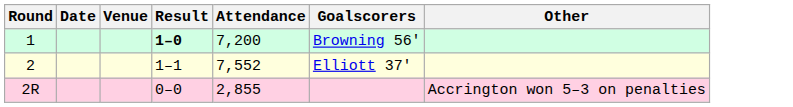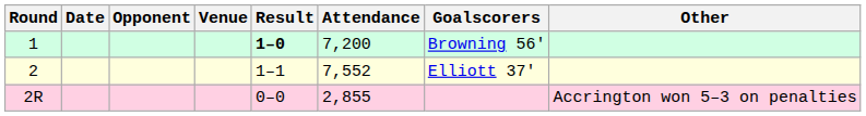 <table class="wikitable">
 <tr>
 <th>Round</th>
 <th>Date</th>
+<th>Opponent</th>
 <th>Venue</th>
 <th>Result</th>
 <th>Attendance</th>
 <th>Goalscorers</th>
 <th>Other</th>
 </tr>
 <tr style="background: #d0ffe3;">
 <td style="text-align:center;">1</td>
+<td></td>
 <td></td>
 <td></td>
 <td><strong>1–0</strong></td>
 <td>7,200</td>
 <td><a href='#'>Browning</a> 56'</td>
 <td></td>
 </tr>
 <tr style="background:#ffd;">
 <td style="text-align:center;">2</td>
 <td></td>
 <td></td>
+<td></td>
 <td>1–1</td>
 <td>7,552</td>
 <td><a href='#'>Elliott</a> 37'</td>
 <td></td>
 </tr>
 <tr style="background: #ffd0e3;">
 <td style="text-align:center;">2R</td>
 <td></td>
 <td></td>
+<td></td>
 <td>0–0</td>
 <td>2,855</td>
 <td></td>
 <td>Accrington won 5–3 on penalties</td>
 </tr>
 </table>
